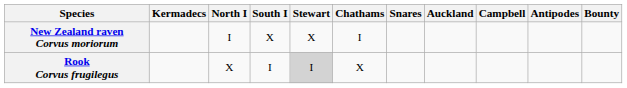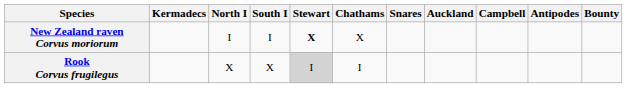 <table class="wikitable" style="text-align:center">
 <tr>
 <th width="200">Species</th>
 <th>Kermadecs</th>
 <th>North I</th>
 <th>South I</th>
 <th>Stewart</th>
 <th>Chathams</th>
 <th>Snares</th>
 <th>Auckland</th>
 <th>Campbell</th>
 <th>Antipodes</th>
 <th>Bounty</th>
 </tr>
 <tr>
 <th><a href='#'>New Zealand raven</a><br><em>Corvus moriorum</em></th>
 <td></td>
 <td>I</td>
+<td>I</td>
+<td><strong>X</strong></td>
 <td>X</td>
-<td>X</td>
-<td>I</td>
 <td></td>
 <td></td>
 <td></td>
 <td></td>
 <td></td>
 </tr>
 <tr>
 <th><a href='#'>Rook</a><br><em>Corvus frugilegus</em></th>
 <td></td>
 <td>X</td>
+<td>X</td>
+<td style="background: lightgrey;">I</td>
 <td>I</td>
-<td style="background: lightgrey;">I</td>
-<td>X</td>
 <td></td>
 <td></td>
 <td></td>
 <td></td>
 <td></td>
 </tr>
 </table>
